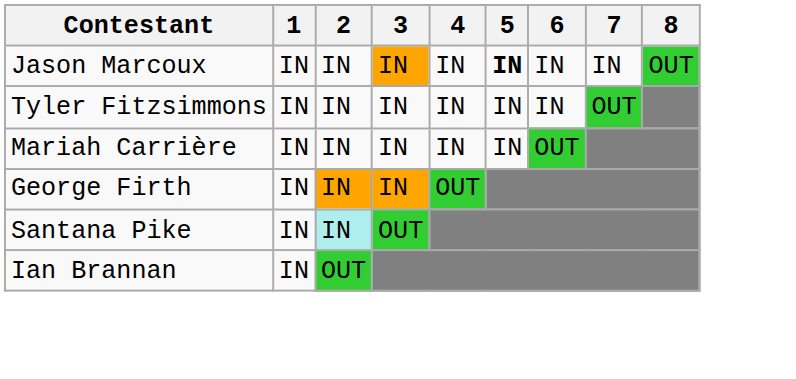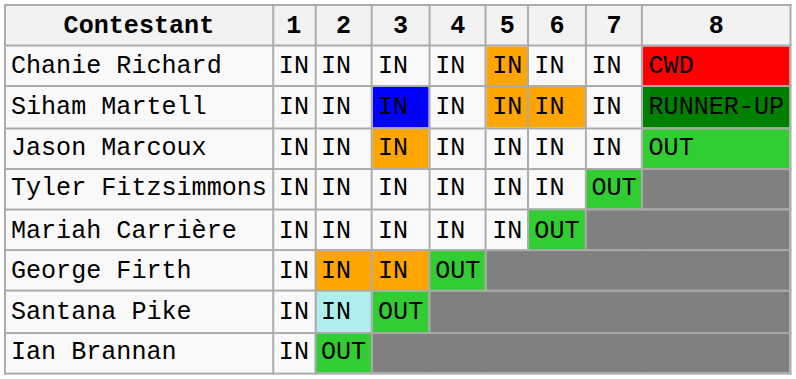 <table class="wikitable">
 <tr>
 <th>Contestant</th>
 <th>1</th>
 <th>2</th>
 <th>3</th>
 <th>4</th>
 <th>5</th>
 <th>6</th>
 <th>7</th>
 <th>8</th>
 </tr>
 <tr>
+<td>Chanie Richard</td>
+<td>IN</td>
+<td>IN</td>
+<td>IN</td>
+<td>IN</td>
+<td style="background-color:orange">IN</td>
+<td>IN</td>
+<td>IN</td>
+<td style="background-color:red">CWD</td>
+</tr>
+<tr>
+<td>Siham Martell</td>
+<td>IN</td>
+<td>IN</td>
+<td style="background-color:blue">IN</td>
+<td>IN</td>
+<td style="background-color:orange">IN</td>
+<td style="background-color:orange">IN</td>
+<td>IN</td>
+<td style="background-color:green">RUNNER-UP</td>
+</tr>
+<tr>
 <td>Jason Marcoux</td>
 <td>IN</td>
 <td>IN</td>
 <td style="background-color:orange">IN</td>
 <td>IN</td>
-<td><strong>IN</strong></td>
+<td>IN</td>
 <td>IN</td>
 <td>IN</td>
 <td style="background-color:limegreen">OUT</td>
 </tr>
 <tr>
 <td>Tyler Fitzsimmons</td>
 <td>IN</td>
 <td>IN</td>
 <td>IN</td>
 <td>IN</td>
 <td>IN</td>
 <td>IN</td>
 <td style="background-color:limegreen">OUT</td>
 <td style="background-color:gray" colspan="1"></td>
 </tr>
 <tr>
 <td>Mariah Carrière</td>
 <td>IN</td>
 <td>IN</td>
 <td>IN</td>
 <td>IN</td>
 <td>IN</td>
 <td style="background-color:limegreen">OUT</td>
 <td style="background-color:gray" colspan="2"></td>
 </tr>
 <tr>
 <td>George Firth</td>
 <td>IN</td>
 <td style="background-color:orange">IN</td>
 <td style="background-color:orange">IN</td>
 <td style="background-color:limegreen">OUT</td>
 <td style="background-color:gray" colspan="4"></td>
 </tr>
 <tr>
 <td>Santana Pike</td>
 <td>IN</td>
 <td style="background: paleturquoise;">IN</td>
 <td style="background-color:limegreen">OUT</td>
 <td style="background-color:gray" colspan="5"></td>
 </tr>
 <tr>
 <td>Ian Brannan</td>
 <td>IN</td>
 <td style="background-color:limegreen">OUT</td>
 <td style="background-color:gray" colspan="6"></td>
 </tr>
 </table>
